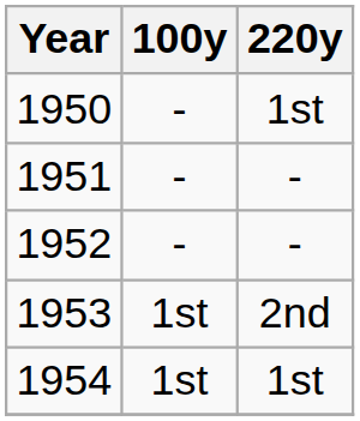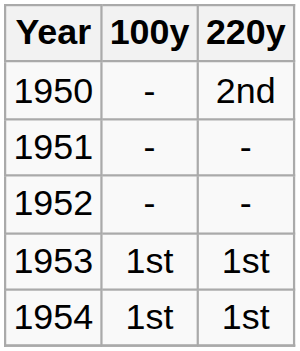 <table class=wikitable>
 <tr>
 <th>Year</th>
 <th>100y</th>
 <th>220y</th>
 </tr>
 <tr>
 <td>1950</td>
 <td align="center">-</td>
-<td align="center">1st</td>
+<td align="center">2nd</td>
 </tr>
 <tr>
 <td>1951</td>
 <td align="center">-</td>
 <td align="center">-</td>
 </tr>
 <tr>
 <td>1952</td>
 <td align="center">-</td>
 <td align="center">-</td>
 </tr>
 <tr>
 <td>1953</td>
 <td align="center">1st</td>
-<td align="center">2nd</td>
+<td align="center">1st</td>
 </tr>
 <tr>
 <td>1954</td>
 <td align="center">1st</td>
 <td align="center">1st</td>
 </tr>
 <tr>
 </tr>
 </table>
